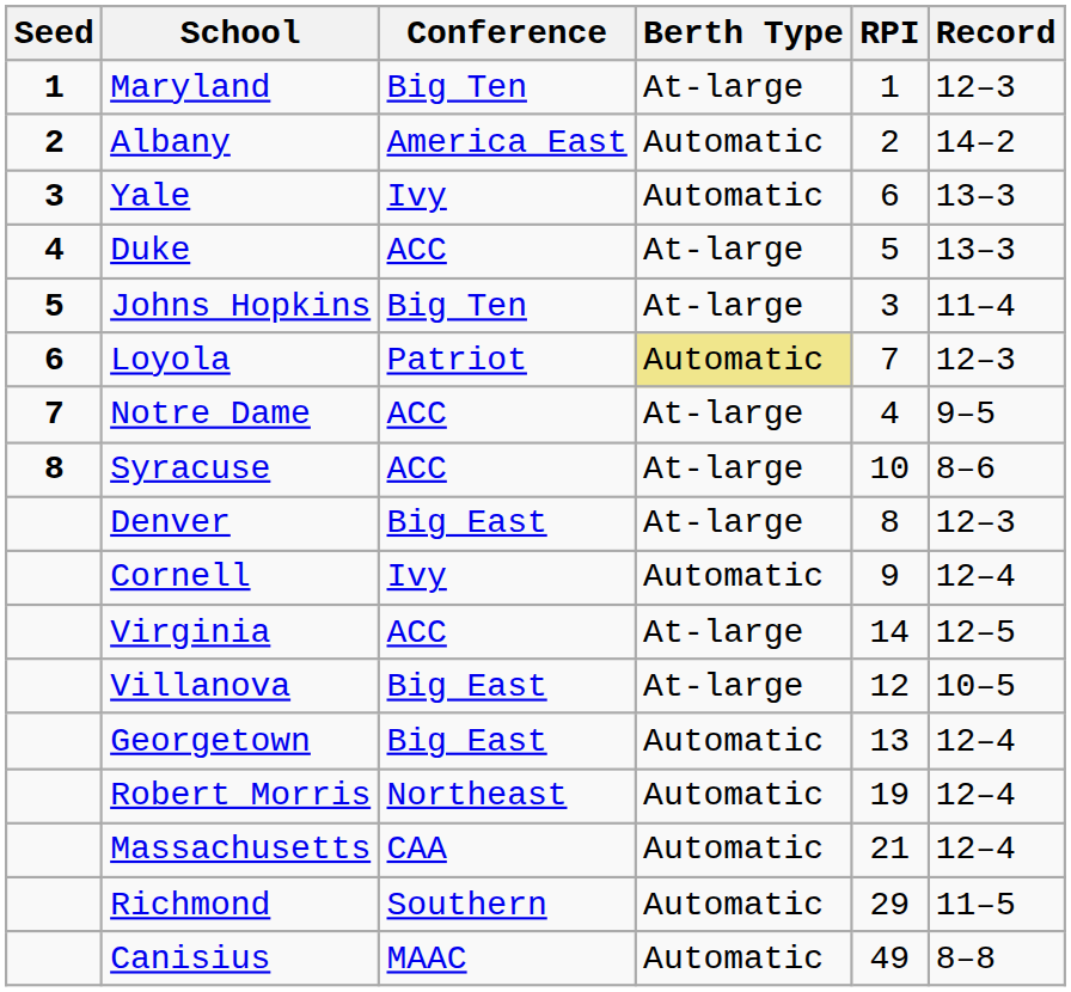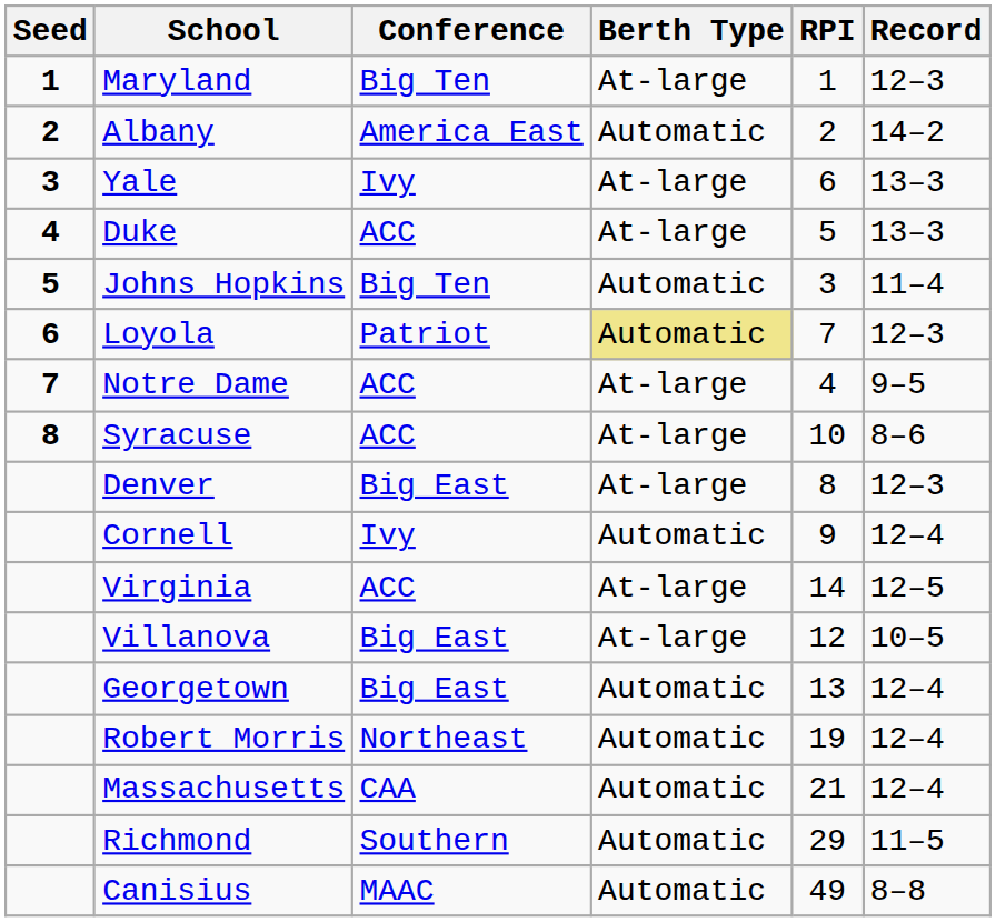 <table class="wikitable sortable">
 <tr>
 <th>Seed</th>
 <th>School</th>
 <th>Conference</th>
 <th>Berth Type</th>
 <th>RPI</th>
 <th>Record</th>
 </tr>
 <tr>
 <td align=center><strong>1</strong></td>
 <td><a href='#'>Maryland</a></td>
 <td><a href='#'>Big Ten</a></td>
 <td>At-large</td>
 <td align=center>1</td>
 <td>12–3</td>
 </tr>
 <tr>
 <td align=center><strong>2</strong></td>
 <td><a href='#'>Albany</a></td>
 <td><a href='#'>America East</a></td>
 <td>Automatic</td>
 <td align=center>2</td>
 <td>14–2</td>
 </tr>
 <tr>
 <td align=center><strong>3</strong></td>
 <td><a href='#'>Yale</a></td>
 <td><a href='#'>Ivy</a></td>
-<td>Automatic</td>
+<td>At-large</td>
 <td align=center>6</td>
 <td>13–3</td>
 </tr>
 <tr>
 <td align=center><strong>4</strong></td>
 <td><a href='#'>Duke</a></td>
 <td><a href='#'>ACC</a></td>
 <td>At-large</td>
 <td align=center>5</td>
 <td>13–3</td>
 </tr>
 <tr>
 <td align=center><strong>5</strong></td>
 <td><a href='#'>Johns Hopkins</a></td>
 <td><a href='#'>Big Ten</a></td>
-<td>At-large</td>
+<td>Automatic</td>
 <td align=center>3</td>
 <td>11–4</td>
 </tr>
 <tr>
 <td align=center><strong>6</strong></td>
 <td><a href='#'>Loyola</a></td>
 <td><a href='#'>Patriot</a></td>
 <td style="background: khaki;">Automatic</td>
 <td align=center>7</td>
 <td>12–3</td>
 </tr>
 <tr>
 <td align=center><strong>7</strong></td>
 <td><a href='#'>Notre Dame</a></td>
 <td><a href='#'>ACC</a></td>
 <td>At-large</td>
 <td align=center>4</td>
 <td>9–5</td>
 </tr>
 <tr>
 <td align=center><strong>8</strong></td>
 <td><a href='#'>Syracuse</a></td>
 <td><a href='#'>ACC</a></td>
 <td>At-large</td>
 <td align=center>10</td>
 <td>8–6</td>
 </tr>
 <tr>
 <td></td>
 <td><a href='#'>Denver</a></td>
 <td><a href='#'>Big East</a></td>
 <td>At-large</td>
 <td align=center>8</td>
 <td>12–3</td>
 </tr>
 <tr>
 <td></td>
 <td><a href='#'>Cornell</a></td>
 <td><a href='#'>Ivy</a></td>
 <td>Automatic</td>
 <td align=center>9</td>
 <td>12–4</td>
 </tr>
 <tr>
 <td></td>
 <td><a href='#'>Virginia</a></td>
 <td><a href='#'>ACC</a></td>
 <td>At-large</td>
 <td align=center>14</td>
 <td>12–5</td>
 </tr>
 <tr>
 <td></td>
 <td><a href='#'>Villanova</a></td>
 <td><a href='#'>Big East</a></td>
 <td>At-large</td>
 <td align=center>12</td>
 <td>10–5</td>
 </tr>
 <tr>
 <td></td>
 <td><a href='#'>Georgetown</a></td>
 <td><a href='#'>Big East</a></td>
 <td>Automatic</td>
 <td align=center>13</td>
 <td>12–4</td>
 </tr>
 <tr>
 <td></td>
 <td><a href='#'>Robert Morris</a></td>
 <td><a href='#'>Northeast</a></td>
 <td>Automatic</td>
 <td align=center>19</td>
 <td>12–4</td>
 </tr>
 <tr>
 <td></td>
 <td><a href='#'>Massachusetts</a></td>
 <td><a href='#'>CAA</a></td>
 <td>Automatic</td>
 <td align=center>21</td>
 <td>12–4</td>
 </tr>
 <tr>
 <td></td>
 <td><a href='#'>Richmond</a></td>
 <td><a href='#'>Southern</a></td>
 <td>Automatic</td>
 <td align=center>29</td>
 <td>11–5</td>
 </tr>
 <tr>
 <td></td>
 <td><a href='#'>Canisius</a></td>
 <td><a href='#'>MAAC</a></td>
 <td>Automatic</td>
 <td align=center>49</td>
 <td>8–8</td>
 </tr>
 </table>
